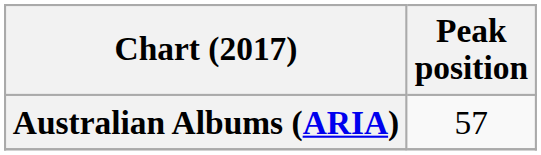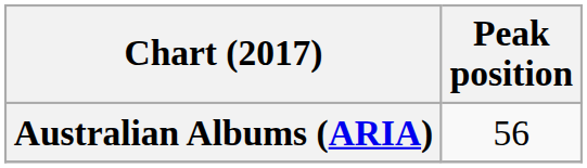 <table class="wikitable sortable plainrowheaders" style="text-align:center">
 <tr>
 <th scope="col">Chart (2017)</th>
 <th scope="col">Peak<br> position</th>
 </tr>
 <tr>
 <th scope="row">Australian Albums (<a href='#'>ARIA</a>)</th>
-<td>57</td>
+<td>56</td>
 </tr>
 <tr>
 </tr>
 <tr>
 </tr>
 <tr>
 </tr>
 <tr>
 </tr>
 <tr>
 </tr>
 <tr>
 </tr>
 <tr>
 </tr>
 <tr>
 </tr>
 <tr>
 </tr>
 <tr>
 </tr>
 <tr>
 </tr>
 <tr>
 </tr>
 <tr>
 </tr>
 <tr>
 </tr>
 <tr>
 </tr>
 <tr>
 </tr>
 <tr>
 </tr>
 <tr>
 </tr>
 <tr>
 </tr>
 <tr>
 </tr>
 </table>
